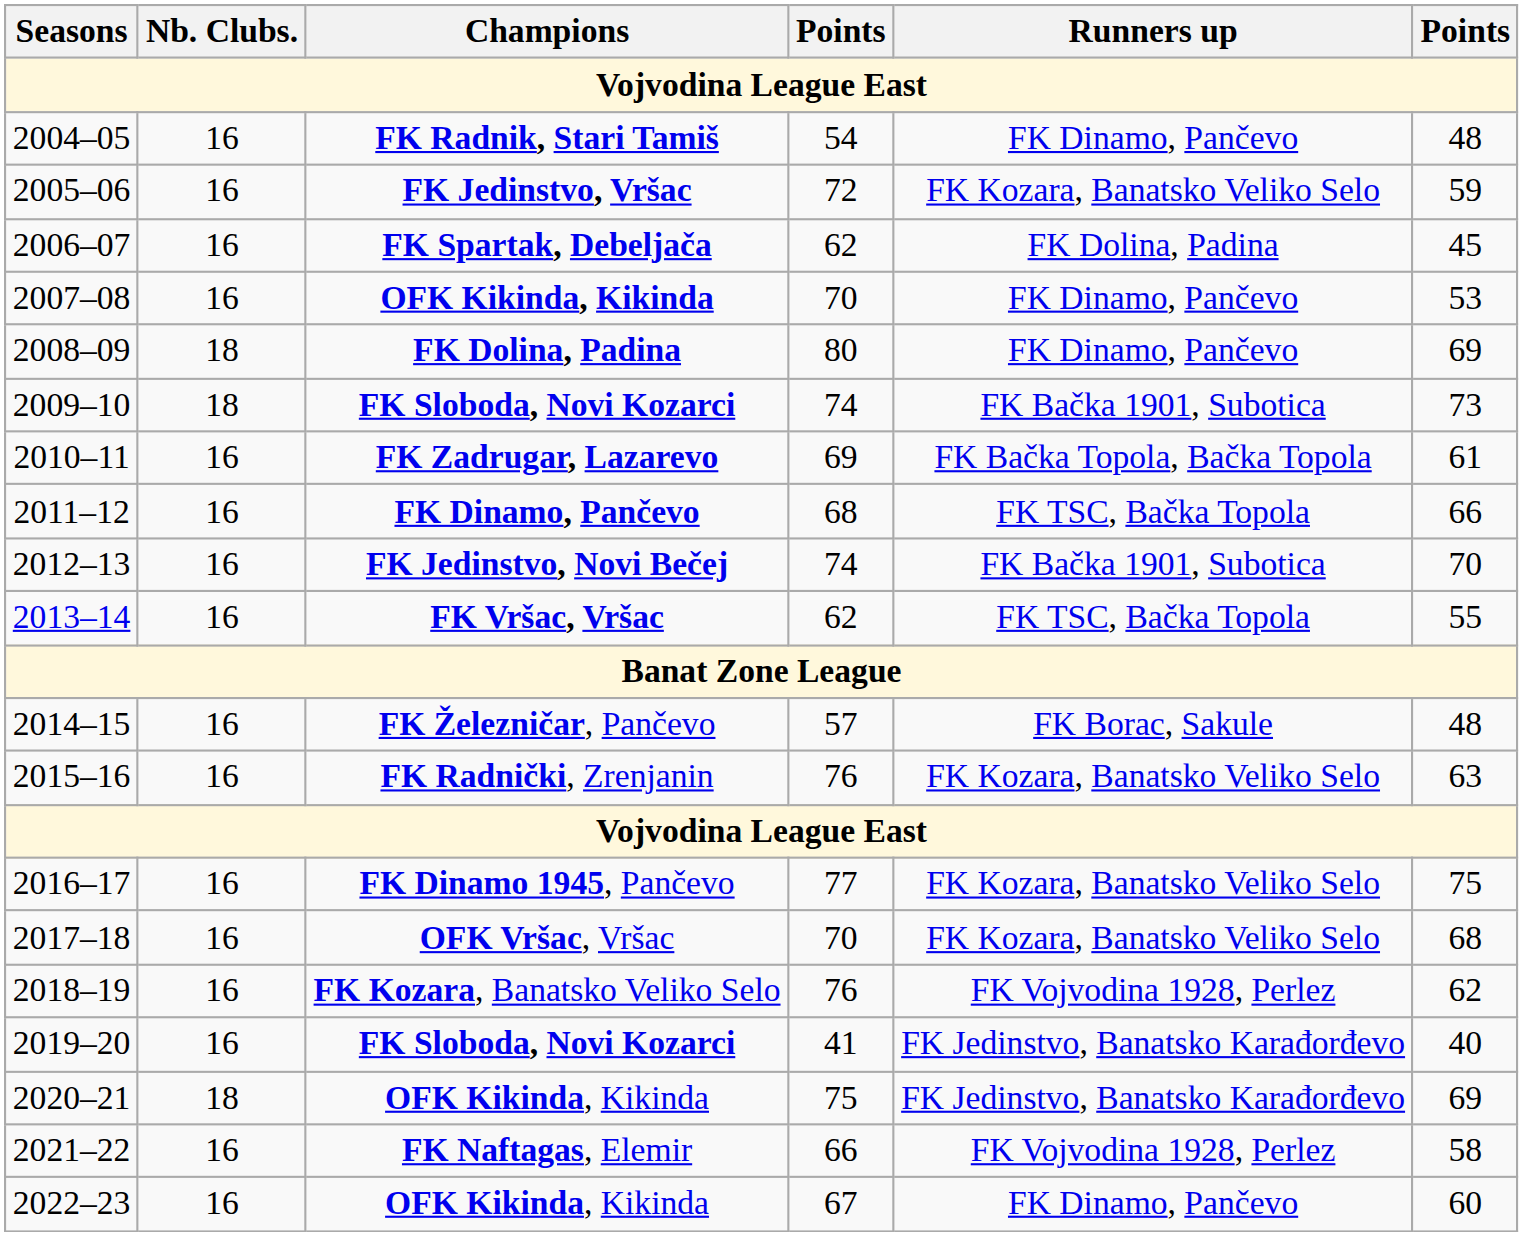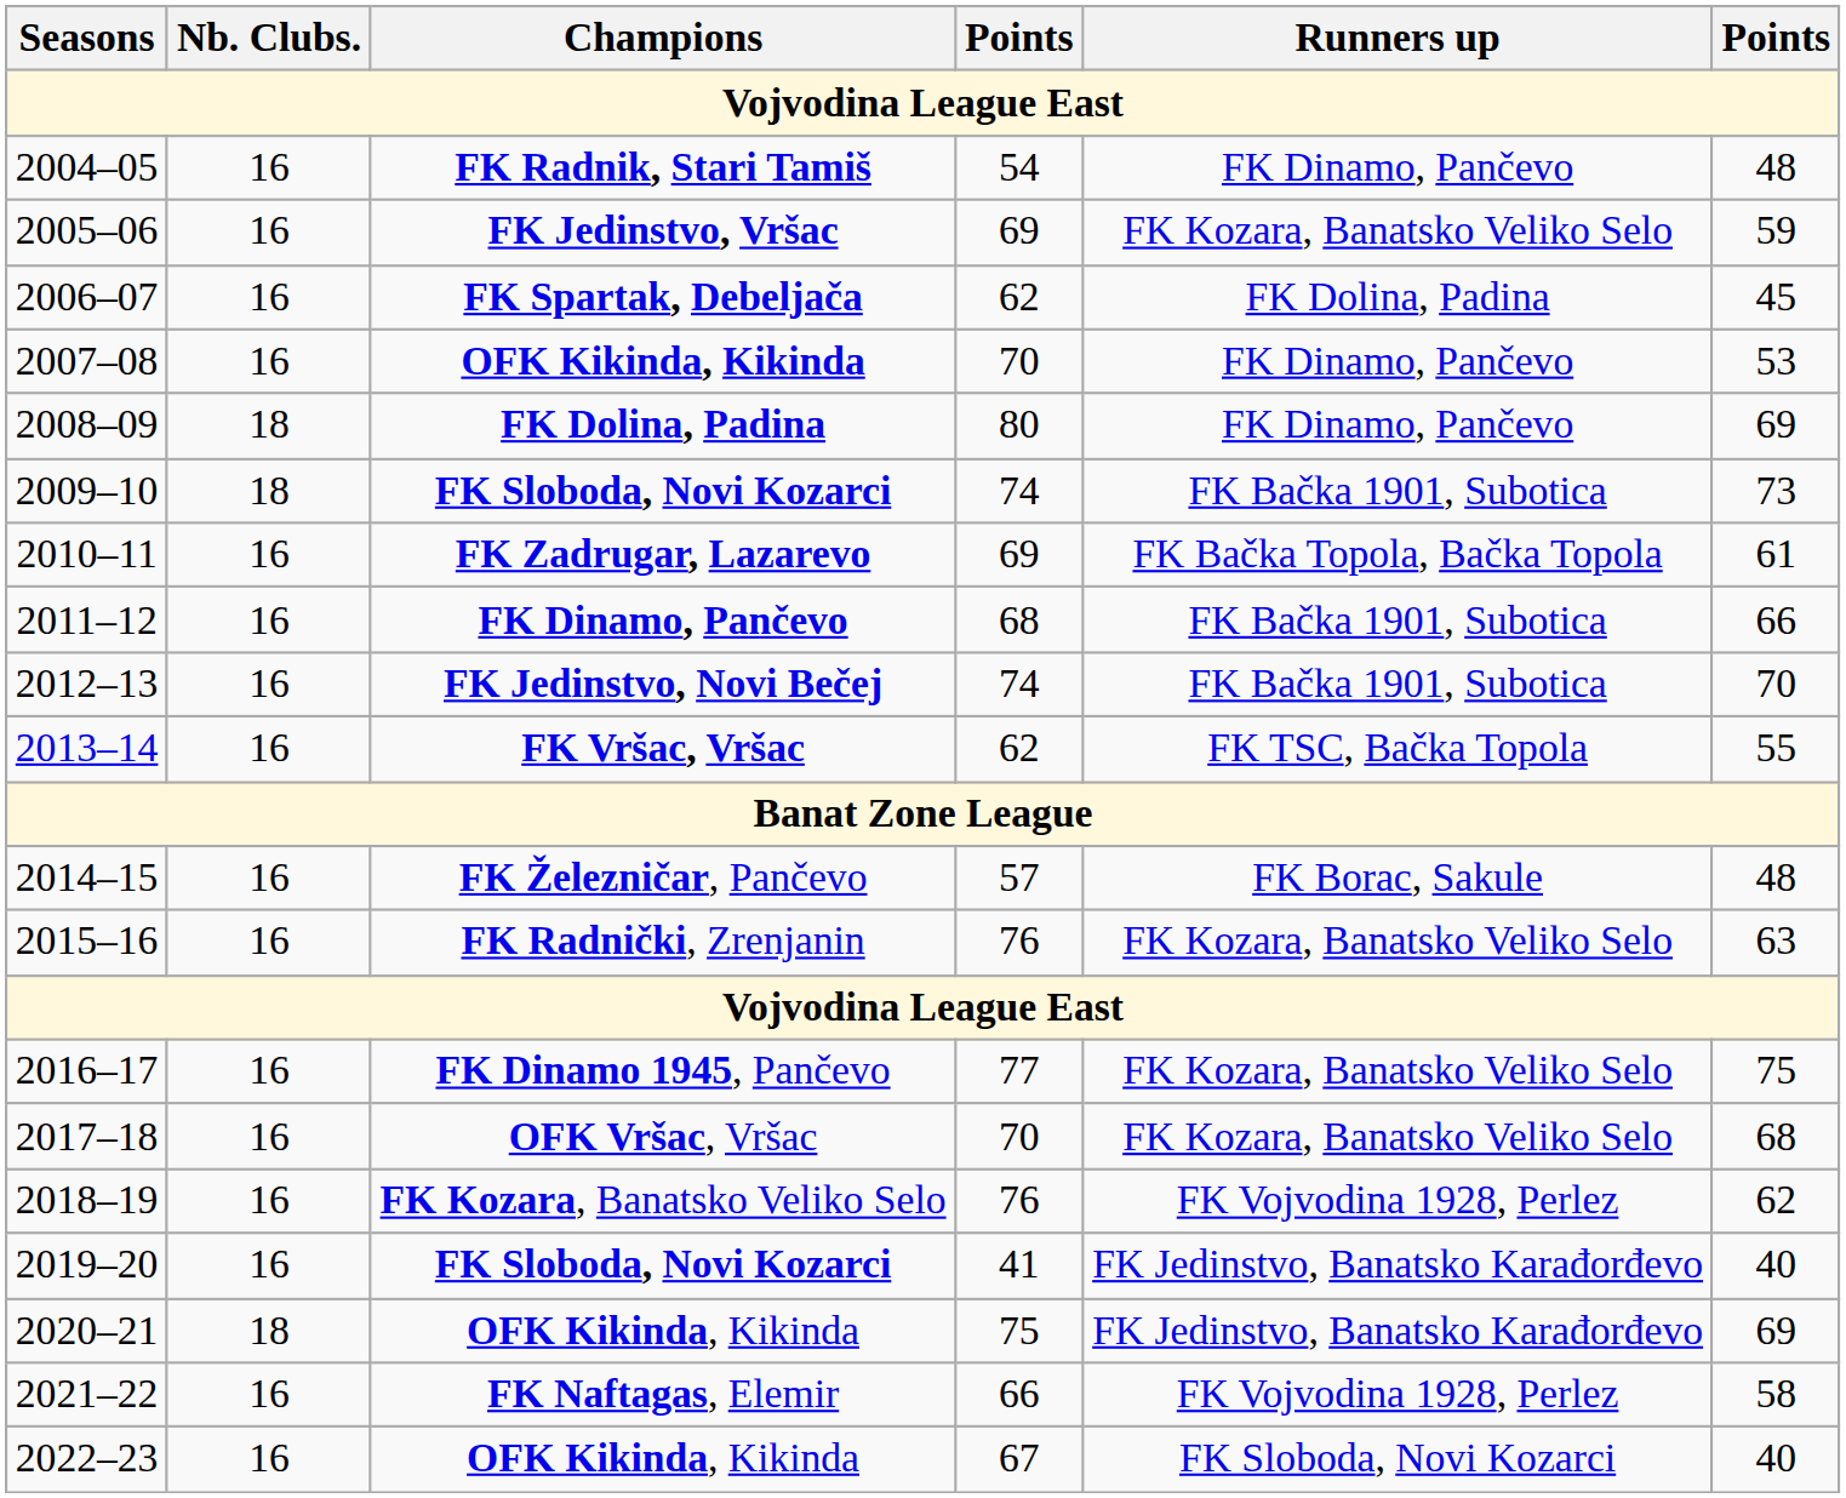 <table class="wikitable" style="text-align:center;">
 <tr>
 <th>Seasons</th>
 <th>Nb. Clubs.</th>
 <th>Champions</th>
 <th>Points</th>
 <th>Runners up</th>
 <th>Points</th>
 </tr>
 <tr bgcolor="#FFF8DC">
 <td colspan=6 align=center><strong>Vojvodina League East</strong></td>
 </tr>
 <tr>
 <td>2004–05</td>
 <td>16</td>
 <td><strong><a href='#'>FK Radnik</a>, <a href='#'>Stari Tamiš</a></strong></td>
 <td>54</td>
 <td><a href='#'>FK Dinamo</a>, <a href='#'>Pančevo</a></td>
 <td>48</td>
 </tr>
 <tr>
 <td>2005–06</td>
 <td>16</td>
 <td><strong><a href='#'>FK Jedinstvo</a>, <a href='#'>Vršac</a></strong></td>
-<td>72</td>
+<td>69</td>
 <td><a href='#'>FK Kozara</a>, <a href='#'>Banatsko Veliko Selo</a></td>
 <td>59</td>
 </tr>
 <tr>
 <td>2006–07</td>
 <td>16</td>
 <td><strong><a href='#'>FK Spartak</a>, <a href='#'>Debeljača</a></strong></td>
 <td>62</td>
 <td><a href='#'>FK Dolina</a>, <a href='#'>Padina</a></td>
 <td>45</td>
 </tr>
 <tr>
 <td>2007–08</td>
 <td>16</td>
 <td><strong><a href='#'>OFK Kikinda</a>, <a href='#'>Kikinda</a></strong></td>
 <td>70</td>
 <td><a href='#'>FK Dinamo</a>, <a href='#'>Pančevo</a></td>
 <td>53</td>
 </tr>
 <tr>
 <td>2008–09</td>
 <td>18</td>
 <td><strong><a href='#'>FK Dolina</a>, <a href='#'>Padina</a></strong></td>
 <td>80</td>
 <td><a href='#'>FK Dinamo</a>, <a href='#'>Pančevo</a></td>
 <td>69</td>
 </tr>
 <tr>
 <td>2009–10</td>
 <td>18</td>
 <td><strong><a href='#'>FK Sloboda</a>, <a href='#'>Novi Kozarci</a></strong></td>
 <td>74</td>
 <td><a href='#'>FK Bačka 1901</a>, <a href='#'>Subotica</a></td>
 <td>73</td>
 </tr>
 <tr>
 <td>2010–11</td>
 <td>16</td>
 <td><strong><a href='#'>FK Zadrugar</a>, <a href='#'>Lazarevo</a></strong></td>
 <td>69</td>
 <td><a href='#'>FK Bačka Topola</a>, <a href='#'>Bačka Topola</a></td>
 <td>61</td>
 </tr>
 <tr>
 <td>2011–12</td>
 <td>16</td>
 <td><strong><a href='#'>FK Dinamo</a>, <a href='#'>Pančevo</a></strong></td>
 <td>68</td>
-<td><a href='#'>FK TSC</a>, <a href='#'>Bačka Topola</a></td>
+<td><a href='#'>FK Bačka 1901</a>, <a href='#'>Subotica</a></td>
 <td>66</td>
 </tr>
 <tr>
 <td>2012–13</td>
 <td>16</td>
 <td><strong><a href='#'>FK Jedinstvo</a>, <a href='#'>Novi Bečej</a></strong></td>
 <td>74</td>
 <td><a href='#'>FK Bačka 1901</a>, <a href='#'>Subotica</a></td>
 <td>70</td>
 </tr>
 <tr>
 <td><a href='#'>2013–14</a></td>
 <td>16</td>
 <td><strong><a href='#'>FK Vršac</a>, <a href='#'>Vršac</a></strong></td>
 <td>62</td>
 <td><a href='#'>FK TSC</a>, <a href='#'>Bačka Topola</a></td>
 <td>55</td>
 </tr>
 <tr bgcolor="#FFF8DC">
 <td colspan=6 align=center><strong>Banat Zone League</strong></td>
 </tr>
 <tr>
 <td>2014–15</td>
 <td>16</td>
 <td><strong><a href='#'>FK Železničar</a></strong>, <a href='#'>Pančevo</a></td>
 <td>57</td>
 <td><a href='#'>FK Borac</a>, <a href='#'>Sakule</a></td>
 <td>48</td>
 </tr>
 <tr>
 <td>2015–16</td>
 <td>16</td>
 <td><strong><a href='#'>FK Radnički</a></strong>, <a href='#'>Zrenjanin</a></td>
 <td>76</td>
 <td><a href='#'>FK Kozara</a>, <a href='#'>Banatsko Veliko Selo</a></td>
 <td>63</td>
 </tr>
 <tr bgcolor="#FFF8DC">
 <td colspan=6 align=center><strong>Vojvodina League East</strong></td>
 </tr>
 <tr>
 <td>2016–17</td>
 <td>16</td>
 <td><strong><a href='#'>FK Dinamo 1945</a></strong>, <a href='#'>Pančevo</a></td>
 <td>77</td>
 <td><a href='#'>FK Kozara</a>, <a href='#'>Banatsko Veliko Selo</a></td>
 <td>75</td>
 </tr>
 <tr>
 <td>2017–18</td>
 <td>16</td>
 <td><strong><a href='#'>OFK Vršac</a></strong>, <a href='#'>Vršac</a></td>
 <td>70</td>
 <td><a href='#'>FK Kozara</a>, <a href='#'>Banatsko Veliko Selo</a></td>
 <td>68</td>
 </tr>
 <tr>
 <td>2018–19</td>
 <td>16</td>
 <td><strong><a href='#'>FK Kozara</a></strong>, <a href='#'>Banatsko Veliko Selo</a></td>
 <td>76</td>
 <td><a href='#'>FK Vojvodina 1928</a>, <a href='#'>Perlez</a></td>
 <td>62</td>
 </tr>
 <tr>
 <td>2019–20</td>
 <td>16</td>
 <td><strong><a href='#'>FK Sloboda</a>, <a href='#'>Novi Kozarci</a></strong></td>
 <td>41</td>
 <td><a href='#'>FK Jedinstvo</a>, <a href='#'>Banatsko Karađorđevo</a></td>
 <td>40</td>
 </tr>
 <tr>
 <td>2020–21</td>
 <td>18</td>
 <td><strong><a href='#'>OFK Kikinda</a></strong>, <a href='#'>Kikinda</a></td>
 <td>75</td>
 <td><a href='#'>FK Jedinstvo</a>, <a href='#'>Banatsko Karađorđevo</a></td>
 <td>69</td>
 </tr>
 <tr>
 <td>2021–22</td>
 <td>16</td>
 <td><strong><a href='#'>FK Naftagas</a></strong>, <a href='#'>Elemir</a></td>
 <td>66</td>
 <td><a href='#'>FK Vojvodina 1928</a>, <a href='#'>Perlez</a></td>
 <td>58</td>
 </tr>
 <tr>
 <td>2022–23</td>
 <td>16</td>
 <td><strong><a href='#'>OFK Kikinda</a></strong>, <a href='#'>Kikinda</a></td>
 <td>67</td>
-<td><a href='#'>FK Dinamo</a>, <a href='#'>Pančevo</a></td>
-<td>60</td>
+<td><a href='#'>FK Sloboda</a>, <a href='#'>Novi Kozarci</a></td>
+<td>40</td>
 </tr>
 </table>
